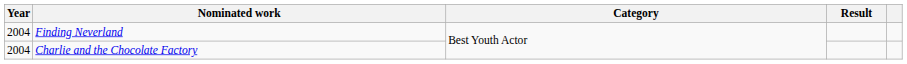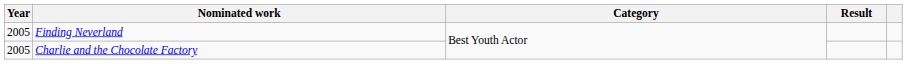 <table class="wikitable">
 <tr>
 <th scope="col" style="width:1em;">Year</th>
 <th scope="col" style="width:39em;">Nominated work</th>
 <th scope="col" style="width:36em;">Category</th>
 <th scope="col" style="width:5em;">Result</th>
 <th scope="col" style="width:1em;"></th>
 </tr>
 <tr>
-<td>2004</td>
+<td>2005</td>
 <td><em><a href='#'>Finding Neverland</a></em></td>
 <td rowspan="2">Best Youth Actor</td>
 <td></td>
 <td></td>
 </tr>
 <tr>
-<td>2004</td>
+<td>2005</td>
 <td><em><a href='#'>Charlie and the Chocolate Factory</a></em></td>
 <td></td>
 <td></td>
 </tr>
 </table>
